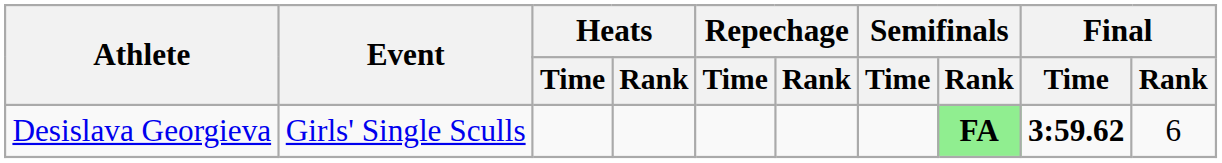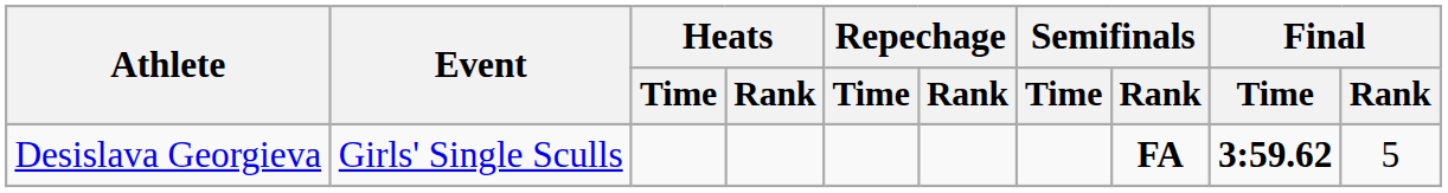 <table class="wikitable" style="font-size:90%">
 <tr>
 <th rowspan="2">Athlete</th>
 <th rowspan="2">Event</th>
 <th colspan="2">Heats</th>
 <th colspan="2">Repechage</th>
 <th colspan="2">Semifinals</th>
 <th colspan="2">Final</th>
 </tr>
 <tr style="font-size:95%">
 <th>Time</th>
 <th>Rank</th>
 <th>Time</th>
 <th>Rank</th>
 <th>Time</th>
 <th>Rank</th>
 <th>Time</th>
 <th>Rank</th>
 </tr>
 <tr align=center>
 <td align=left><a href='#'>Desislava Georgieva</a></td>
 <td align=left><a href='#'>Girls' Single Sculls</a></td>
 <td></td>
 <td></td>
 <td></td>
 <td></td>
 <td></td>
-<td style="background: lightgreen;"><strong>FA</strong></td>
+<td><strong>FA</strong></td>
 <td><strong>3:59.62</strong></td>
-<td>6</td>
+<td>5</td>
 </tr>
 </table>
